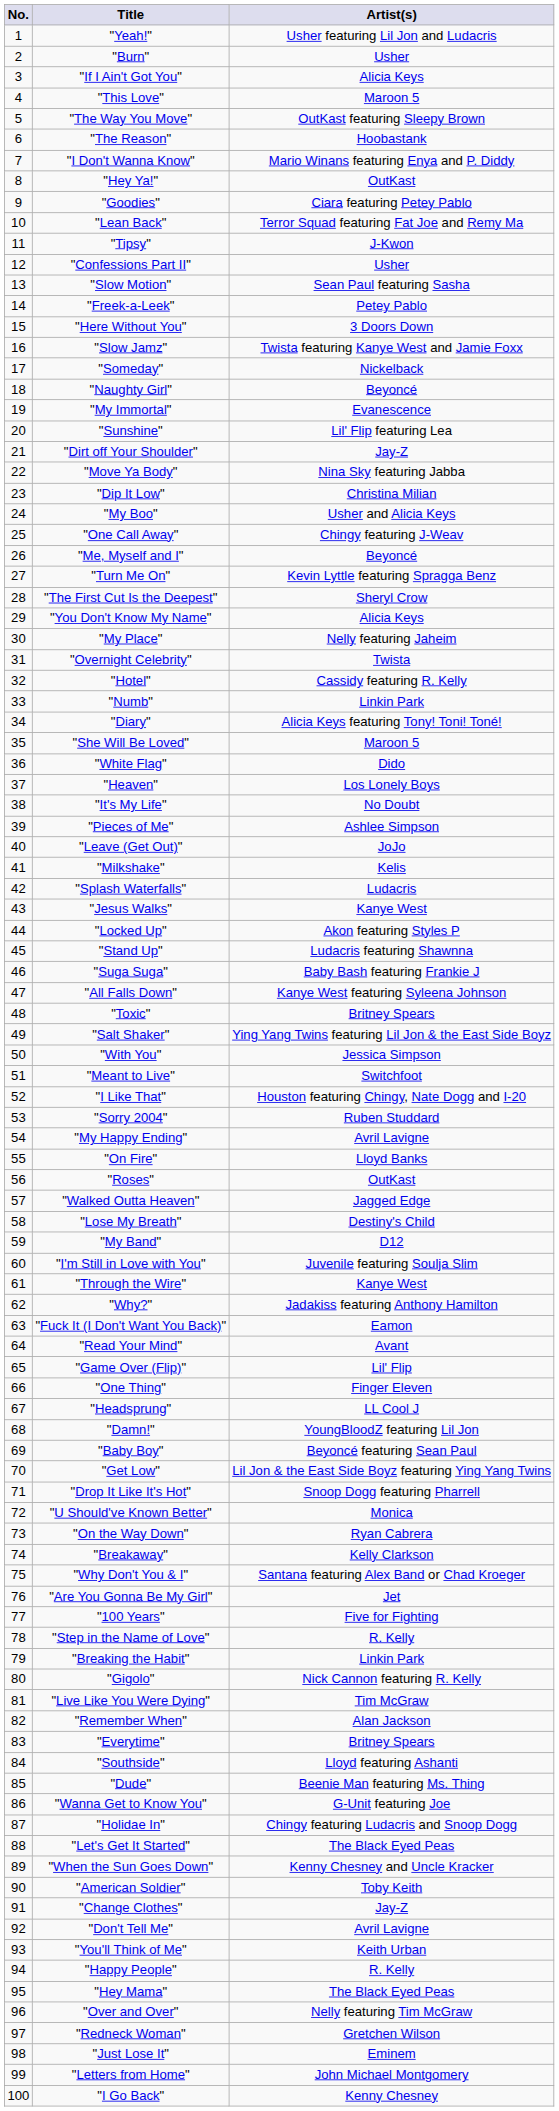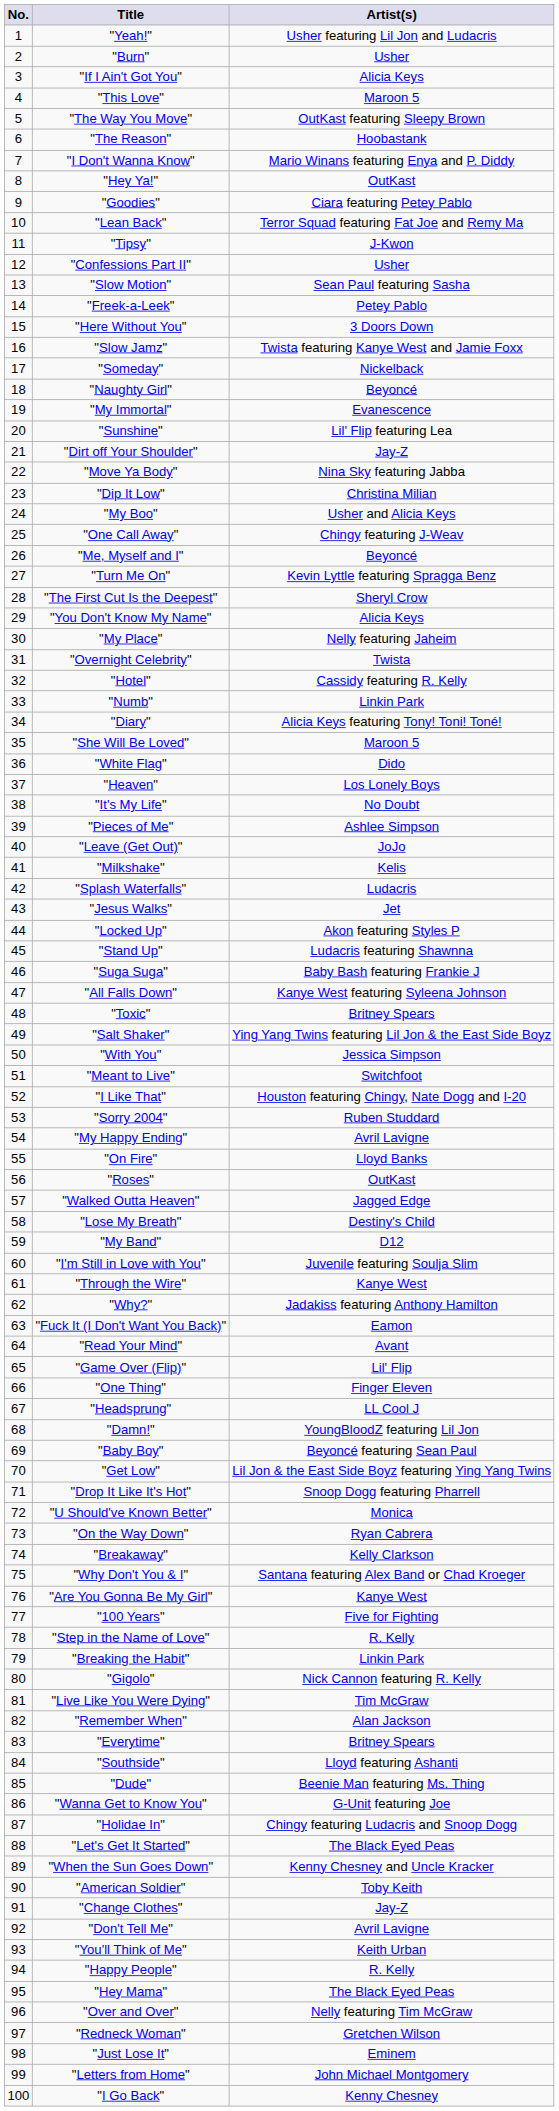 <table class="wikitable sortable" style="text-align: center">
 <tr>
 <th scope="col" style="background:#dde;">No.</th>
 <th scope="col" style="background:#dde;">Title</th>
 <th scope="col" style="background:#dde;">Artist(s)</th>
 </tr>
 <tr>
 <td>1</td>
 <td>"<a href='#'>Yeah!</a>"</td>
 <td><a href='#'>Usher</a> featuring <a href='#'>Lil Jon</a> and <a href='#'>Ludacris</a></td>
 </tr>
 <tr>
 <td>2</td>
 <td>"<a href='#'>Burn</a>"</td>
 <td><a href='#'>Usher</a></td>
 </tr>
 <tr>
 <td>3</td>
 <td>"<a href='#'>If I Ain't Got You</a>"</td>
 <td><a href='#'>Alicia Keys</a></td>
 </tr>
 <tr>
 <td>4</td>
 <td>"<a href='#'>This Love</a>"</td>
 <td><a href='#'>Maroon 5</a></td>
 </tr>
 <tr>
 <td>5</td>
 <td>"<a href='#'>The Way You Move</a>"</td>
 <td><a href='#'>OutKast</a> featuring <a href='#'>Sleepy Brown</a></td>
 </tr>
 <tr>
 <td>6</td>
 <td>"<a href='#'>The Reason</a>"</td>
 <td><a href='#'>Hoobastank</a></td>
 </tr>
 <tr>
 <td>7</td>
 <td>"<a href='#'>I Don't Wanna Know</a>"</td>
 <td><a href='#'>Mario Winans</a> featuring <a href='#'>Enya</a> and <a href='#'>P. Diddy</a></td>
 </tr>
 <tr>
 <td>8</td>
 <td>"<a href='#'>Hey Ya!</a>"</td>
 <td><a href='#'>OutKast</a></td>
 </tr>
 <tr>
 <td>9</td>
 <td>"<a href='#'>Goodies</a>"</td>
 <td><a href='#'>Ciara</a> featuring <a href='#'>Petey Pablo</a></td>
 </tr>
 <tr>
 <td>10</td>
 <td>"<a href='#'>Lean Back</a>"</td>
 <td><a href='#'>Terror Squad</a> featuring <a href='#'>Fat Joe</a> and <a href='#'>Remy Ma</a></td>
 </tr>
 <tr>
 <td>11</td>
 <td>"<a href='#'>Tipsy</a>"</td>
 <td><a href='#'>J-Kwon</a></td>
 </tr>
 <tr>
 <td>12</td>
 <td>"<a href='#'>Confessions Part II</a>"</td>
 <td><a href='#'>Usher</a></td>
 </tr>
 <tr>
 <td>13</td>
 <td>"<a href='#'>Slow Motion</a>"</td>
 <td><a href='#'>Sean Paul</a> featuring <a href='#'>Sasha</a></td>
 </tr>
 <tr>
 <td>14</td>
 <td>"<a href='#'>Freek-a-Leek</a>"</td>
 <td><a href='#'>Petey Pablo</a></td>
 </tr>
 <tr>
 <td>15</td>
 <td>"<a href='#'>Here Without You</a>"</td>
 <td><a href='#'>3 Doors Down</a></td>
 </tr>
 <tr>
 <td>16</td>
 <td>"<a href='#'>Slow Jamz</a>"</td>
 <td><a href='#'>Twista</a> featuring <a href='#'>Kanye West</a> and <a href='#'>Jamie Foxx</a></td>
 </tr>
 <tr>
 <td>17</td>
 <td>"<a href='#'>Someday</a>"</td>
 <td><a href='#'>Nickelback</a></td>
 </tr>
 <tr>
 <td>18</td>
 <td>"<a href='#'>Naughty Girl</a>"</td>
 <td><a href='#'>Beyoncé</a></td>
 </tr>
 <tr>
 <td>19</td>
 <td>"<a href='#'>My Immortal</a>"</td>
 <td><a href='#'>Evanescence</a></td>
 </tr>
 <tr>
 <td>20</td>
 <td>"<a href='#'>Sunshine</a>"</td>
 <td><a href='#'>Lil' Flip</a> featuring Lea</td>
 </tr>
 <tr>
 <td>21</td>
 <td>"<a href='#'>Dirt off Your Shoulder</a>"</td>
 <td><a href='#'>Jay-Z</a></td>
 </tr>
 <tr>
 <td>22</td>
 <td>"<a href='#'>Move Ya Body</a>"</td>
 <td><a href='#'>Nina Sky</a> featuring Jabba</td>
 </tr>
 <tr>
 <td>23</td>
 <td>"<a href='#'>Dip It Low</a>"</td>
 <td><a href='#'>Christina Milian</a></td>
 </tr>
 <tr>
 <td>24</td>
 <td>"<a href='#'>My Boo</a>"</td>
 <td><a href='#'>Usher</a> and <a href='#'>Alicia Keys</a></td>
 </tr>
 <tr>
 <td>25</td>
 <td>"<a href='#'>One Call Away</a>"</td>
 <td><a href='#'>Chingy</a> featuring <a href='#'>J-Weav</a></td>
 </tr>
 <tr>
 <td>26</td>
 <td>"<a href='#'>Me, Myself and I</a>"</td>
 <td><a href='#'>Beyoncé</a></td>
 </tr>
 <tr>
 <td>27</td>
 <td>"<a href='#'>Turn Me On</a>"</td>
 <td><a href='#'>Kevin Lyttle</a> featuring <a href='#'>Spragga Benz</a></td>
 </tr>
 <tr>
 <td>28</td>
 <td>"<a href='#'>The First Cut Is the Deepest</a>"</td>
 <td><a href='#'>Sheryl Crow</a></td>
 </tr>
 <tr>
 <td>29</td>
 <td>"<a href='#'>You Don't Know My Name</a>"</td>
 <td><a href='#'>Alicia Keys</a></td>
 </tr>
 <tr>
 <td>30</td>
 <td>"<a href='#'>My Place</a>"</td>
 <td><a href='#'>Nelly</a> featuring <a href='#'>Jaheim</a></td>
 </tr>
 <tr>
 <td>31</td>
 <td>"<a href='#'>Overnight Celebrity</a>"</td>
 <td><a href='#'>Twista</a></td>
 </tr>
 <tr>
 <td>32</td>
 <td>"<a href='#'>Hotel</a>"</td>
 <td><a href='#'>Cassidy</a> featuring <a href='#'>R. Kelly</a></td>
 </tr>
 <tr>
 <td>33</td>
 <td>"<a href='#'>Numb</a>"</td>
 <td><a href='#'>Linkin Park</a></td>
 </tr>
 <tr>
 <td>34</td>
 <td>"<a href='#'>Diary</a>"</td>
 <td><a href='#'>Alicia Keys</a> featuring <a href='#'>Tony! Toni! Toné!</a></td>
 </tr>
 <tr>
 <td>35</td>
 <td>"<a href='#'>She Will Be Loved</a>"</td>
 <td><a href='#'>Maroon 5</a></td>
 </tr>
 <tr>
 <td>36</td>
 <td>"<a href='#'>White Flag</a>"</td>
 <td><a href='#'>Dido</a></td>
 </tr>
 <tr>
 <td>37</td>
 <td>"<a href='#'>Heaven</a>"</td>
 <td><a href='#'>Los Lonely Boys</a></td>
 </tr>
 <tr>
 <td>38</td>
 <td>"<a href='#'>It's My Life</a>"</td>
 <td><a href='#'>No Doubt</a></td>
 </tr>
 <tr>
 <td>39</td>
 <td>"<a href='#'>Pieces of Me</a>"</td>
 <td><a href='#'>Ashlee Simpson</a></td>
 </tr>
 <tr>
 <td>40</td>
 <td>"<a href='#'>Leave (Get Out)</a>"</td>
 <td><a href='#'>JoJo</a></td>
 </tr>
 <tr>
 <td>41</td>
 <td>"<a href='#'>Milkshake</a>"</td>
 <td><a href='#'>Kelis</a></td>
 </tr>
 <tr>
 <td>42</td>
 <td>"<a href='#'>Splash Waterfalls</a>"</td>
 <td><a href='#'>Ludacris</a></td>
 </tr>
 <tr>
 <td>43</td>
 <td>"<a href='#'>Jesus Walks</a>"</td>
-<td><a href='#'>Kanye West</a></td>
+<td><a href='#'>Jet</a></td>
 </tr>
 <tr>
 <td>44</td>
 <td>"<a href='#'>Locked Up</a>"</td>
 <td><a href='#'>Akon</a> featuring <a href='#'>Styles P</a></td>
 </tr>
 <tr>
 <td>45</td>
 <td>"<a href='#'>Stand Up</a>"</td>
 <td><a href='#'>Ludacris</a> featuring <a href='#'>Shawnna</a></td>
 </tr>
 <tr>
 <td>46</td>
 <td>"<a href='#'>Suga Suga</a>"</td>
 <td><a href='#'>Baby Bash</a> featuring <a href='#'>Frankie J</a></td>
 </tr>
 <tr>
 <td>47</td>
 <td>"<a href='#'>All Falls Down</a>"</td>
 <td><a href='#'>Kanye West</a> featuring <a href='#'>Syleena Johnson</a></td>
 </tr>
 <tr>
 <td>48</td>
 <td>"<a href='#'>Toxic</a>"</td>
 <td><a href='#'>Britney Spears</a></td>
 </tr>
 <tr>
 <td>49</td>
 <td>"<a href='#'>Salt Shaker</a>"</td>
 <td><a href='#'>Ying Yang Twins</a> featuring <a href='#'>Lil Jon & the East Side Boyz</a></td>
 </tr>
 <tr>
 <td>50</td>
 <td>"<a href='#'>With You</a>"</td>
 <td><a href='#'>Jessica Simpson</a></td>
 </tr>
 <tr>
 <td>51</td>
 <td>"<a href='#'>Meant to Live</a>"</td>
 <td><a href='#'>Switchfoot</a></td>
 </tr>
 <tr>
 <td>52</td>
 <td>"<a href='#'>I Like That</a>"</td>
 <td><a href='#'>Houston</a> featuring <a href='#'>Chingy</a>, <a href='#'>Nate Dogg</a> and <a href='#'>I-20</a></td>
 </tr>
 <tr>
 <td>53</td>
 <td>"<a href='#'>Sorry 2004</a>"</td>
 <td><a href='#'>Ruben Studdard</a></td>
 </tr>
 <tr>
 <td>54</td>
 <td>"<a href='#'>My Happy Ending</a>"</td>
 <td><a href='#'>Avril Lavigne</a></td>
 </tr>
 <tr>
 <td>55</td>
 <td>"<a href='#'>On Fire</a>"</td>
 <td><a href='#'>Lloyd Banks</a></td>
 </tr>
 <tr>
 <td>56</td>
 <td>"<a href='#'>Roses</a>"</td>
 <td><a href='#'>OutKast</a></td>
 </tr>
 <tr>
 <td>57</td>
 <td>"<a href='#'>Walked Outta Heaven</a>"</td>
 <td><a href='#'>Jagged Edge</a></td>
 </tr>
 <tr>
 <td>58</td>
 <td>"<a href='#'>Lose My Breath</a>"</td>
 <td><a href='#'>Destiny's Child</a></td>
 </tr>
 <tr>
 <td>59</td>
 <td>"<a href='#'>My Band</a>"</td>
 <td><a href='#'>D12</a></td>
 </tr>
 <tr>
 <td>60</td>
 <td>"<a href='#'>I'm Still in Love with You</a>"</td>
 <td><a href='#'>Juvenile</a> featuring <a href='#'>Soulja Slim</a></td>
 </tr>
 <tr>
 <td>61</td>
 <td>"<a href='#'>Through the Wire</a>"</td>
 <td><a href='#'>Kanye West</a></td>
 </tr>
 <tr>
 <td>62</td>
 <td>"<a href='#'>Why?</a>"</td>
 <td><a href='#'>Jadakiss</a> featuring <a href='#'>Anthony Hamilton</a></td>
 </tr>
 <tr>
 <td>63</td>
 <td>"<a href='#'>Fuck It (I Don't Want You Back)</a>"</td>
 <td><a href='#'>Eamon</a></td>
 </tr>
 <tr>
 <td>64</td>
 <td>"<a href='#'>Read Your Mind</a>"</td>
 <td><a href='#'>Avant</a></td>
 </tr>
 <tr>
 <td>65</td>
 <td>"<a href='#'>Game Over (Flip)</a>"</td>
 <td><a href='#'>Lil' Flip</a></td>
 </tr>
 <tr>
 <td>66</td>
 <td>"<a href='#'>One Thing</a>"</td>
 <td><a href='#'>Finger Eleven</a></td>
 </tr>
 <tr>
 <td>67</td>
 <td>"<a href='#'>Headsprung</a>"</td>
 <td><a href='#'>LL Cool J</a></td>
 </tr>
 <tr>
 <td>68</td>
 <td>"<a href='#'>Damn!</a>"</td>
 <td><a href='#'>YoungBloodZ</a> featuring <a href='#'>Lil Jon</a></td>
 </tr>
 <tr>
 <td>69</td>
 <td>"<a href='#'>Baby Boy</a>"</td>
 <td><a href='#'>Beyoncé</a> featuring <a href='#'>Sean Paul</a></td>
 </tr>
 <tr>
 <td>70</td>
 <td>"<a href='#'>Get Low</a>"</td>
 <td><a href='#'>Lil Jon & the East Side Boyz</a> featuring <a href='#'>Ying Yang Twins</a></td>
 </tr>
 <tr>
 <td>71</td>
 <td>"<a href='#'>Drop It Like It's Hot</a>"</td>
 <td><a href='#'>Snoop Dogg</a> featuring <a href='#'>Pharrell</a></td>
 </tr>
 <tr>
 <td>72</td>
 <td>"<a href='#'>U Should've Known Better</a>"</td>
 <td><a href='#'>Monica</a></td>
 </tr>
 <tr>
 <td>73</td>
 <td>"<a href='#'>On the Way Down</a>"</td>
 <td><a href='#'>Ryan Cabrera</a></td>
 </tr>
 <tr>
 <td>74</td>
 <td>"<a href='#'>Breakaway</a>"</td>
 <td><a href='#'>Kelly Clarkson</a></td>
 </tr>
 <tr>
 <td>75</td>
 <td>"<a href='#'>Why Don't You & I</a>"</td>
 <td><a href='#'>Santana</a> featuring <a href='#'>Alex Band</a> or <a href='#'>Chad Kroeger</a></td>
 </tr>
 <tr>
 <td>76</td>
 <td>"<a href='#'>Are You Gonna Be My Girl</a>"</td>
-<td><a href='#'>Jet</a></td>
+<td><a href='#'>Kanye West</a></td>
 </tr>
 <tr>
 <td>77</td>
 <td>"<a href='#'>100 Years</a>"</td>
 <td><a href='#'>Five for Fighting</a></td>
 </tr>
 <tr>
 <td>78</td>
 <td>"<a href='#'>Step in the Name of Love</a>"</td>
 <td><a href='#'>R. Kelly</a></td>
 </tr>
 <tr>
 <td>79</td>
 <td>"<a href='#'>Breaking the Habit</a>"</td>
 <td><a href='#'>Linkin Park</a></td>
 </tr>
 <tr>
 <td>80</td>
 <td>"<a href='#'>Gigolo</a>"</td>
 <td><a href='#'>Nick Cannon</a> featuring <a href='#'>R. Kelly</a></td>
 </tr>
 <tr>
 <td>81</td>
 <td>"<a href='#'>Live Like You Were Dying</a>"</td>
 <td><a href='#'>Tim McGraw</a></td>
 </tr>
 <tr>
 <td>82</td>
 <td>"<a href='#'>Remember When</a>"</td>
 <td><a href='#'>Alan Jackson</a></td>
 </tr>
 <tr>
 <td>83</td>
 <td>"<a href='#'>Everytime</a>"</td>
 <td><a href='#'>Britney Spears</a></td>
 </tr>
 <tr>
 <td>84</td>
 <td>"<a href='#'>Southside</a>"</td>
 <td><a href='#'>Lloyd</a> featuring <a href='#'>Ashanti</a></td>
 </tr>
 <tr>
 <td>85</td>
 <td>"<a href='#'>Dude</a>"</td>
 <td><a href='#'>Beenie Man</a> featuring <a href='#'>Ms. Thing</a></td>
 </tr>
 <tr>
 <td>86</td>
 <td>"<a href='#'>Wanna Get to Know You</a>"</td>
 <td><a href='#'>G-Unit</a> featuring <a href='#'>Joe</a></td>
 </tr>
 <tr>
 <td>87</td>
 <td>"<a href='#'>Holidae In</a>"</td>
 <td><a href='#'>Chingy</a> featuring <a href='#'>Ludacris</a> and <a href='#'>Snoop Dogg</a></td>
 </tr>
 <tr>
 <td>88</td>
 <td>"<a href='#'>Let's Get It Started</a>"</td>
 <td><a href='#'>The Black Eyed Peas</a></td>
 </tr>
 <tr>
 <td>89</td>
 <td>"<a href='#'>When the Sun Goes Down</a>"</td>
 <td><a href='#'>Kenny Chesney</a> and <a href='#'>Uncle Kracker</a></td>
 </tr>
 <tr>
 <td>90</td>
 <td>"<a href='#'>American Soldier</a>"</td>
 <td><a href='#'>Toby Keith</a></td>
 </tr>
 <tr>
 <td>91</td>
 <td>"<a href='#'>Change Clothes</a>"</td>
 <td><a href='#'>Jay-Z</a></td>
 </tr>
 <tr>
 <td>92</td>
 <td>"<a href='#'>Don't Tell Me</a>"</td>
 <td><a href='#'>Avril Lavigne</a></td>
 </tr>
 <tr>
 <td>93</td>
 <td>"<a href='#'>You'll Think of Me</a>"</td>
 <td><a href='#'>Keith Urban</a></td>
 </tr>
 <tr>
 <td>94</td>
 <td>"<a href='#'>Happy People</a>"</td>
 <td><a href='#'>R. Kelly</a></td>
 </tr>
 <tr>
 <td>95</td>
 <td>"<a href='#'>Hey Mama</a>"</td>
 <td><a href='#'>The Black Eyed Peas</a></td>
 </tr>
 <tr>
 <td>96</td>
 <td>"<a href='#'>Over and Over</a>"</td>
 <td><a href='#'>Nelly</a> featuring <a href='#'>Tim McGraw</a></td>
 </tr>
 <tr>
 <td>97</td>
 <td>"<a href='#'>Redneck Woman</a>"</td>
 <td><a href='#'>Gretchen Wilson</a></td>
 </tr>
 <tr>
 <td>98</td>
 <td>"<a href='#'>Just Lose It</a>"</td>
 <td><a href='#'>Eminem</a></td>
 </tr>
 <tr>
 <td>99</td>
 <td>"<a href='#'>Letters from Home</a>"</td>
 <td><a href='#'>John Michael Montgomery</a></td>
 </tr>
 <tr>
 <td>100</td>
 <td>"<a href='#'>I Go Back</a>"</td>
 <td><a href='#'>Kenny Chesney</a></td>
 </tr>
 </table>
